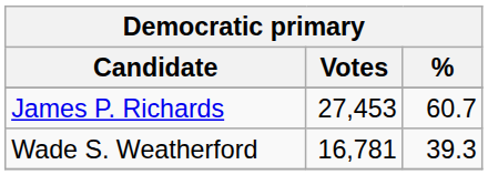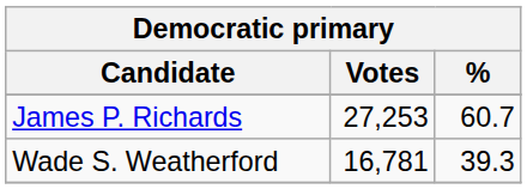 <table class="wikitable" align="left" style="margin: 1em 1em 1em 0; font-size: 95%;">
 <tr>
 <th colspan="3">Democratic primary</th>
 </tr>
 <tr>
 <th colspan="1" style="width: 170px">Candidate</th>
 <th style="width: 50px">Votes</th>
 <th style="width: 40px">%</th>
 </tr>
 <tr>
 </tr>
 <tr>
 <td><a href='#'>James P. Richards</a></td>
-<td align="right">27,453</td>
+<td align="right">27,253</td>
 <td align="right">60.7</td>
 </tr>
 <tr>
 <td>Wade S. Weatherford</td>
 <td align="right">16,781</td>
 <td align="right">39.3</td>
 </tr>
 <tr>
 </tr>
 </table>
